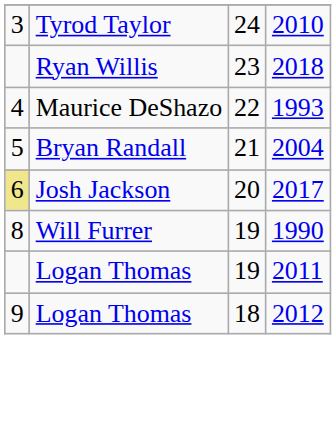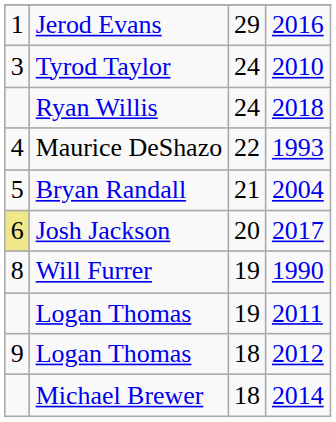 <table class="wikitable">
 <tr>
+</tr>
+<tr>
+<td>1</td>
+<td><a href='#'>Jerod Evans</a></td>
+<td>29</td>
+<td><a href='#'>2016</a></td>
 </tr>
 <tr>
 <td>3</td>
 <td><a href='#'>Tyrod Taylor</a></td>
 <td>24</td>
 <td><a href='#'>2010</a></td>
 </tr>
 <tr>
 <td></td>
 <td><a href='#'>Ryan Willis</a></td>
-<td>23</td>
+<td>24</td>
 <td><a href='#'>2018</a></td>
 </tr>
 <tr>
 <td>4</td>
 <td>Maurice DeShazo</td>
 <td>22</td>
 <td><a href='#'>1993</a></td>
 </tr>
 <tr>
 <td>5</td>
 <td><a href='#'>Bryan Randall</a></td>
 <td>21</td>
 <td><a href='#'>2004</a></td>
 </tr>
 <tr>
 <td style="background: khaki;">6</td>
 <td><a href='#'>Josh Jackson</a></td>
 <td>20</td>
 <td><a href='#'>2017</a></td>
 </tr>
 <tr>
 <td>8</td>
 <td><a href='#'>Will Furrer</a></td>
 <td>19</td>
 <td><a href='#'>1990</a></td>
 </tr>
 <tr>
 <td></td>
 <td><a href='#'>Logan Thomas</a></td>
 <td>19</td>
 <td><a href='#'>2011</a></td>
 </tr>
 <tr>
 <td>9</td>
 <td><a href='#'>Logan Thomas</a></td>
 <td>18</td>
 <td><a href='#'>2012</a></td>
 </tr>
+<tr>
+<td></td>
+<td><a href='#'>Michael Brewer</a></td>
+<td>18</td>
+<td><a href='#'>2014</a></td>
+</tr>
 </table>
